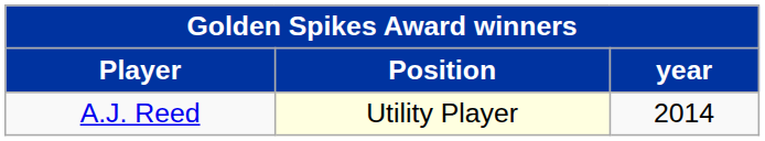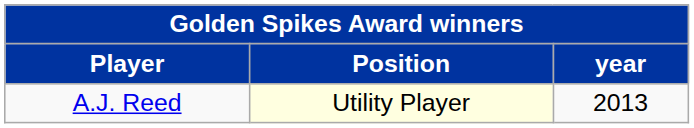 <table cellpadding="1" style="width:50%;" class="wikitable">
 <tr>
 <td colspan="5"  style= "background:#0033A0; color:white; text-align:center;"><strong>Golden Spikes Award winners</strong></td>
 </tr>
 <tr>
 <th style="background:#0033A0; color:white;">Player</th>
 <th style="background:#0033A0; color:white;">Position</th>
 <th style="background:#0033A0; color:white;">year</th>
 </tr>
 <tr style="text-align:center;">
 <td><a href='#'>A.J. Reed</a></td>
 <td style="background: lightyellow;">Utility Player</td>
-<td>2014</td>
+<td>2013</td>
 </tr>
 </table>
